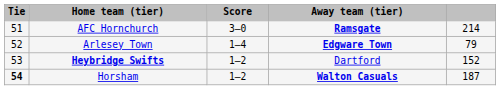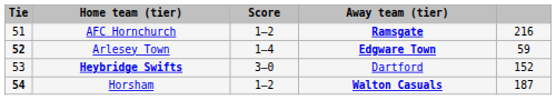 <table class="wikitable" style="width: 600px; background:WhiteSmoke; text-align:center; font-size:90%">
 <tr>
 <td scope="col" style="width:  5.00%; background:silver;"><strong>Tie</strong></td>
 <td scope="col" style="width: 36.25%; background:silver;"><strong>Home team (tier)</strong></td>
 <td scope="col" style="width: 12.50%; background:silver;"><strong>Score</strong></td>
 <td scope="col" style="width: 36.25%; background:silver;"><strong>Away team (tier)</strong></td>
 <td scope="col" style="width: 10.00%; background:silver;"><strong></strong></td>
 </tr>
 <tr>
 <td>51</td>
 <td><a href='#'>AFC Hornchurch</a></td>
-<td>3–0</td>
+<td>1–2</td>
 <td><strong><a href='#'>Ramsgate</a></strong></td>
-<td>214</td>
+<td>216</td>
 </tr>
 <tr>
-<td>52</td>
+<td><strong>52</strong></td>
 <td><a href='#'>Arlesey Town</a></td>
 <td>1–4</td>
 <td><strong><a href='#'>Edgware Town</a></strong></td>
-<td>79</td>
+<td>59</td>
 </tr>
 <tr>
 <td>53</td>
 <td><strong><a href='#'>Heybridge Swifts</a></strong></td>
-<td>1–2</td>
+<td>3–0</td>
 <td><a href='#'>Dartford</a></td>
 <td>152</td>
 </tr>
 <tr>
 <td><strong>54</strong></td>
 <td><a href='#'>Horsham</a></td>
 <td>1–2</td>
 <td><strong><a href='#'>Walton Casuals</a></strong></td>
 <td>187</td>
 </tr>
 </table>
